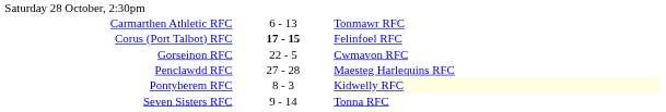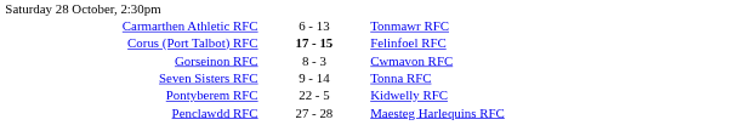 <table style="width:70%;" cellspacing="1">
 <tr>
 <th width=35%></th>
 <th width=15%></th>
 <th></th>
 </tr>
 <tr>
 <td>Saturday 28 October, 2:30pm</td>
 </tr>
 <tr>
 <td align=right><a href='#'>Carmarthen Athletic RFC</a></td>
 <td align=center>6 - 13</td>
 <td><a href='#'>Tonmawr RFC</a></td>
 </tr>
 <tr>
 <td align=right><a href='#'>Corus (Port Talbot) RFC</a></td>
 <td align=center><strong>17 - 15</strong></td>
 <td><a href='#'>Felinfoel RFC</a></td>
 </tr>
 <tr>
 <td align=right><a href='#'>Gorseinon RFC</a></td>
+<td align=center>8 - 3</td>
+<td><a href='#'>Cwmavon RFC</a></td>
+</tr>
+<tr>
+<td align=right><a href='#'>Seven Sisters RFC</a></td>
+<td align=center>9 - 14</td>
+<td><a href='#'>Tonna RFC</a></td>
+</tr>
+<tr>
+<td align=right><a href='#'>Pontyberem RFC</a></td>
 <td align=center>22 - 5</td>
-<td><a href='#'>Cwmavon RFC</a></td>
+<td><a href='#'>Kidwelly RFC</a></td>
 </tr>
 <tr>
 <td align=right><a href='#'>Penclawdd RFC</a></td>
 <td align=center>27 - 28</td>
 <td><a href='#'>Maesteg Harlequins RFC</a></td>
 </tr>
-<tr>
-<td align=right><a href='#'>Pontyberem RFC</a></td>
-<td align=center>8 - 3</td>
-<td style="background: lightyellow;"><a href='#'>Kidwelly RFC</a></td>
-</tr>
-<tr>
-<td align=right><a href='#'>Seven Sisters RFC</a></td>
-<td align=center>9 - 14</td>
-<td><a href='#'>Tonna RFC</a></td>
-</tr>
 </table>
